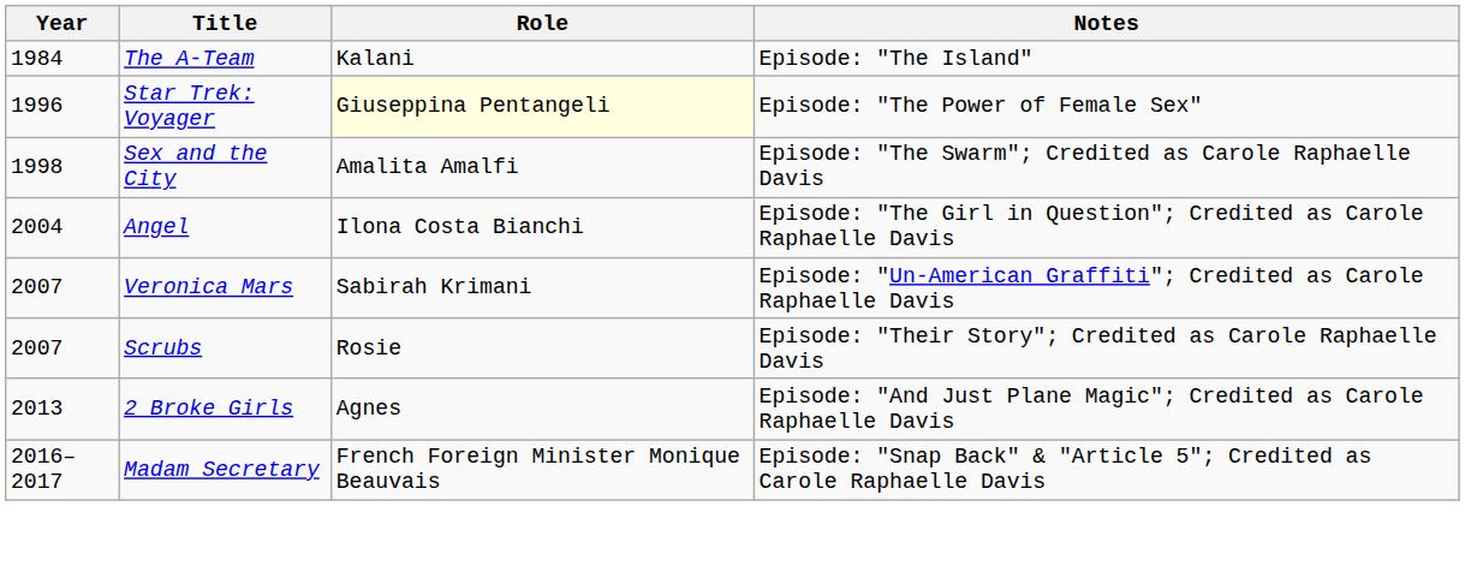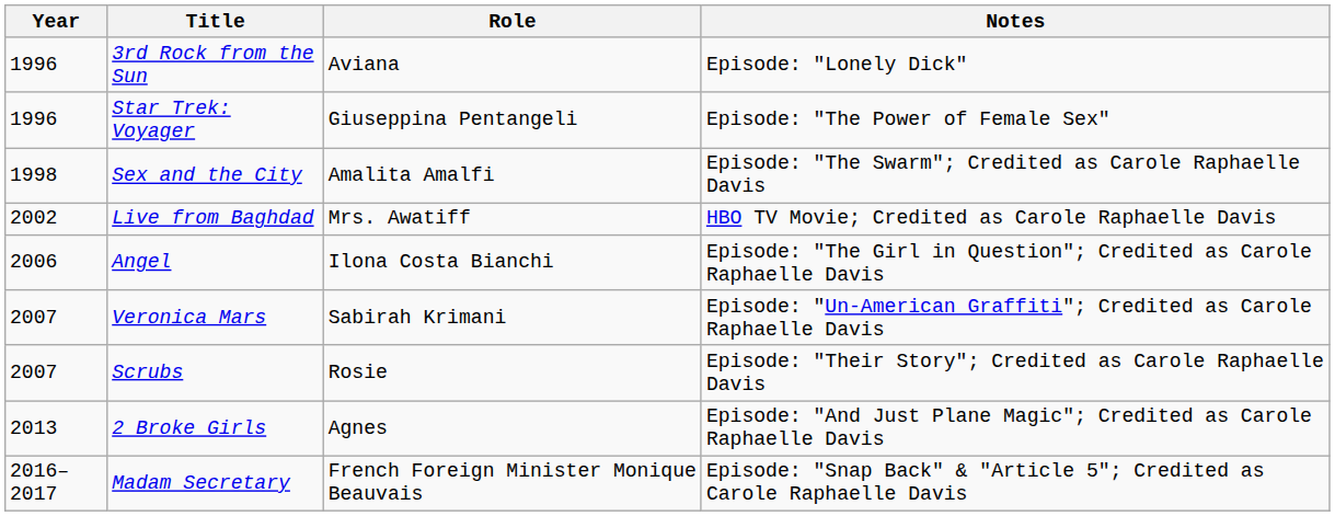 <table class="wikitable sortable">
 <tr>
 <th>Year</th>
 <th>Title</th>
 <th>Role</th>
 <th class="unsortable">Notes</th>
 </tr>
 <tr>
-<td>1984</td>
-<td><em><a href='#'>The A-Team</a></em></td>
-<td>Kalani</td>
-<td>Episode: "The Island"</td>
+<td>1996</td>
+<td><em><a href='#'>3rd Rock from the Sun</a></em></td>
+<td>Aviana</td>
+<td>Episode: "Lonely Dick"</td>
 </tr>
 <tr>
 <td>1996</td>
 <td><em><a href='#'>Star Trek: Voyager</a></em></td>
-<td style="background: lightyellow;">Giuseppina Pentangeli</td>
+<td>Giuseppina Pentangeli</td>
 <td>Episode: "The Power of Female Sex"</td>
 </tr>
 <tr>
 <td>1998</td>
 <td><em><a href='#'>Sex and the City</a></em></td>
 <td>Amalita Amalfi</td>
 <td>Episode: "The Swarm"; Credited as Carole Raphaelle Davis</td>
 </tr>
 <tr>
-<td>2004</td>
+<td>2002</td>
+<td><em><a href='#'>Live from Baghdad</a></em></td>
+<td>Mrs. Awatiff</td>
+<td><a href='#'>HBO</a> TV Movie; Credited as Carole Raphaelle Davis</td>
+</tr>
+<tr>
+<td>2006</td>
 <td><em><a href='#'>Angel</a></em></td>
 <td>Ilona Costa Bianchi</td>
 <td>Episode: "The Girl in Question"; Credited as Carole Raphaelle Davis</td>
 </tr>
 <tr>
 <td>2007</td>
 <td><em><a href='#'>Veronica Mars</a></em></td>
 <td>Sabirah Krimani</td>
 <td>Episode: "<a href='#'>Un-American Graffiti</a>"; Credited as Carole Raphaelle Davis</td>
 </tr>
 <tr>
 <td>2007</td>
 <td><em><a href='#'>Scrubs</a></em></td>
 <td>Rosie</td>
 <td>Episode: "Their Story"; Credited as Carole Raphaelle Davis</td>
 </tr>
 <tr>
 <td>2013</td>
 <td><em><a href='#'>2 Broke Girls</a></em></td>
 <td>Agnes</td>
 <td>Episode: "And Just Plane Magic"; Credited as Carole Raphaelle Davis</td>
 </tr>
 <tr>
 <td>2016–2017</td>
 <td><em><a href='#'>Madam Secretary</a></em></td>
 <td>French Foreign Minister Monique Beauvais</td>
 <td>Episode: "Snap Back" & "Article 5"; Credited as Carole Raphaelle Davis</td>
 </tr>
 </table>
